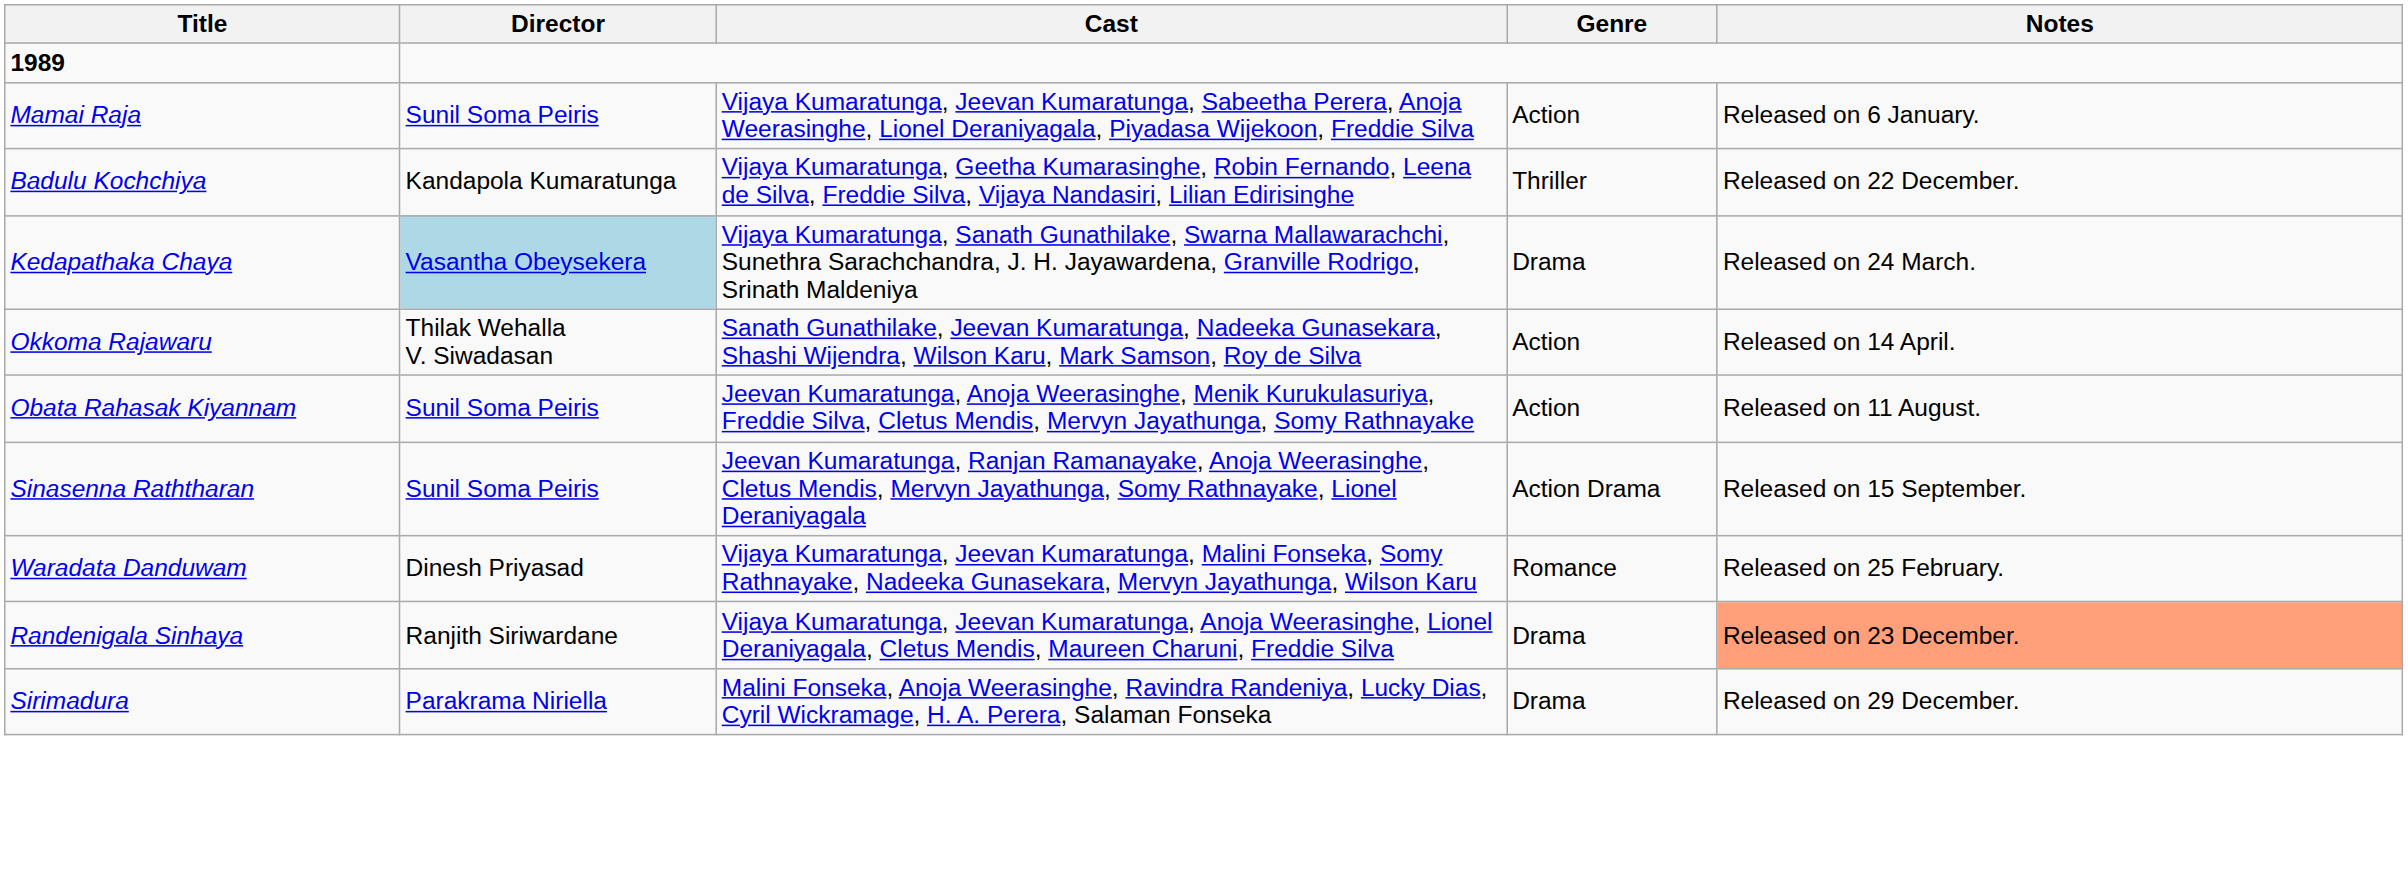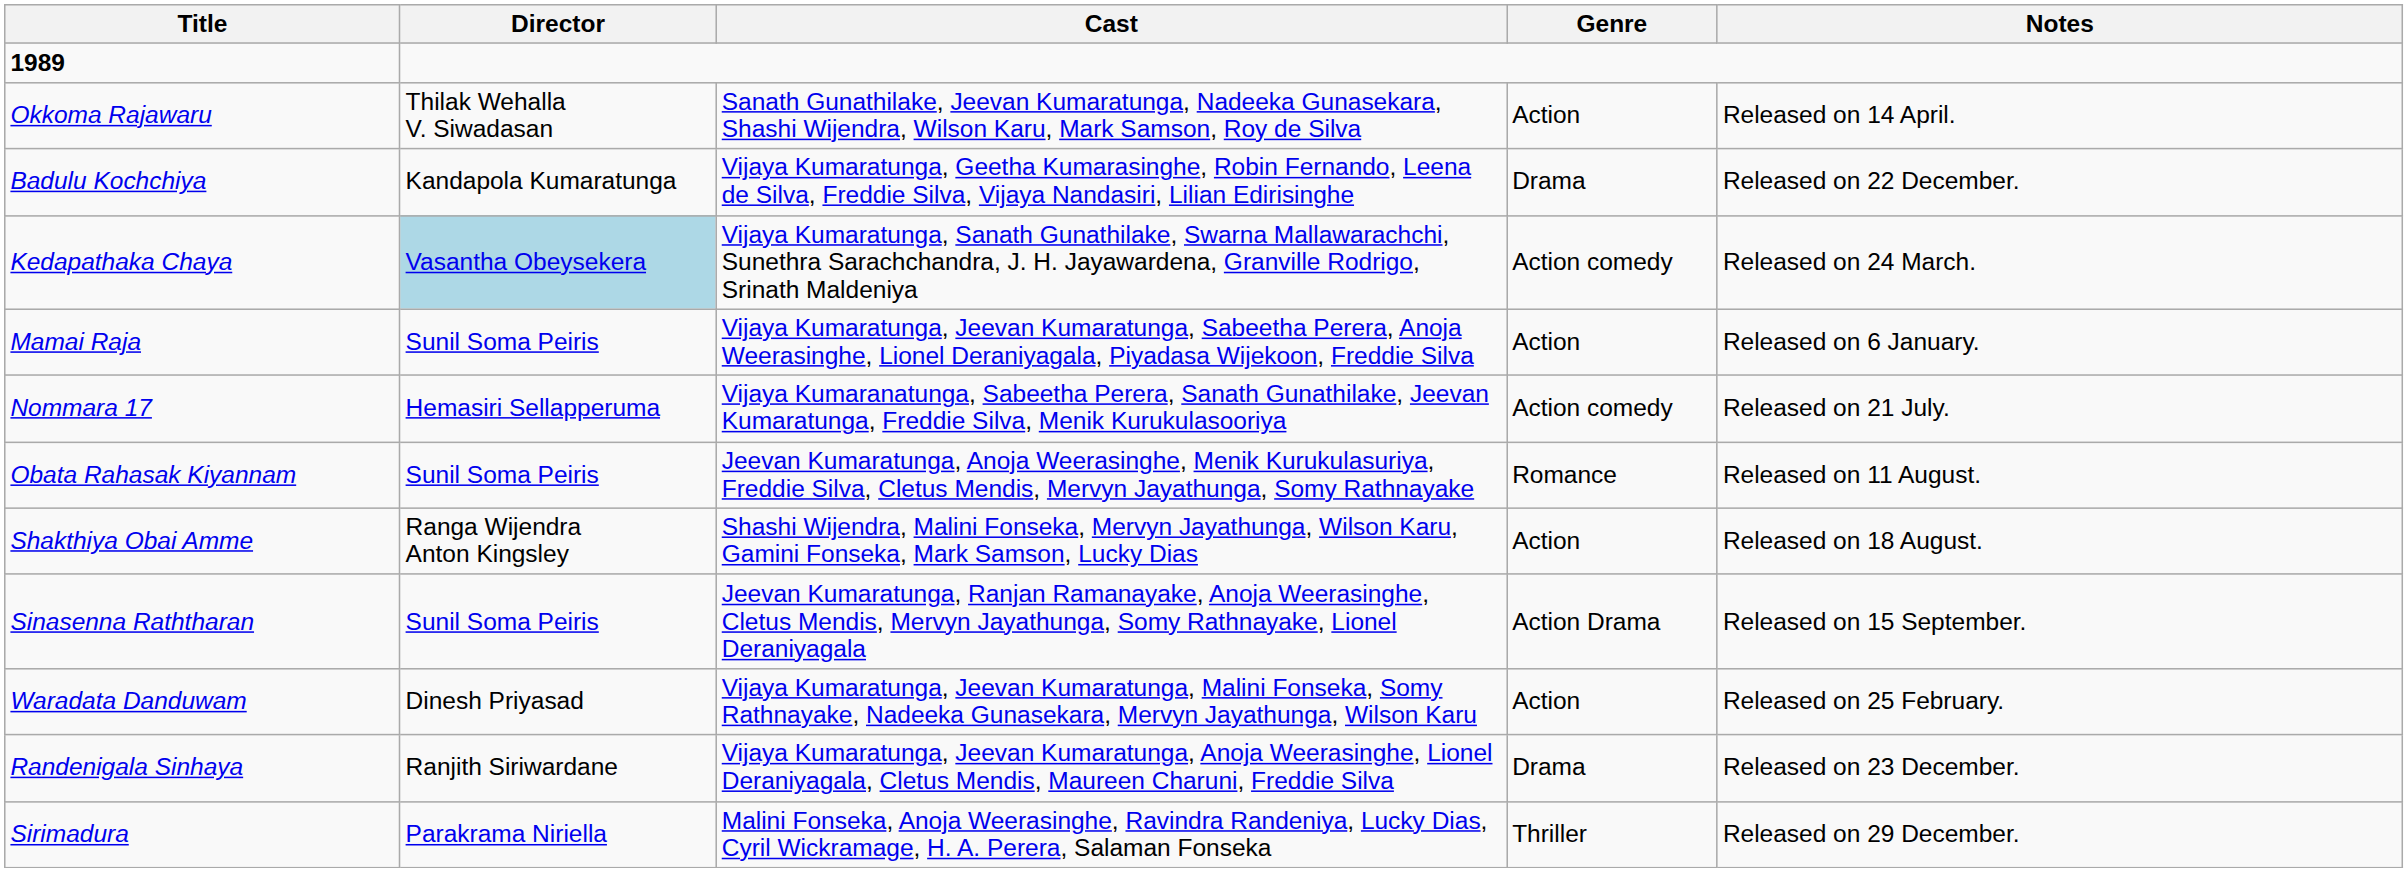 <table class="wikitable">
 <tr>
 <th width=15%>Title</th>
 <th width=12%>Director</th>
 <th width=30%>Cast</th>
 <th width=8%>Genre</th>
 <th width=26%>Notes</th>
 </tr>
 <tr>
 <td><strong>1989</strong></td>
 </tr>
 <tr>
+<td><em><a href='#'>Okkoma Rajawaru</a></em></td>
+<td>Thilak Wehalla<br> V. Siwadasan</td>
+<td><a href='#'>Sanath Gunathilake</a>, <a href='#'>Jeevan Kumaratunga</a>, <a href='#'>Nadeeka Gunasekara</a>, <a href='#'>Shashi Wijendra</a>, <a href='#'>Wilson Karu</a>, <a href='#'>Mark Samson</a>, <a href='#'>Roy de Silva</a></td>
+<td>Action</td>
+<td>Released on 14 April.</td>
+</tr>
+<tr>
+<td><em><a href='#'>Badulu Kochchiya</a></em></td>
+<td>Kandapola Kumaratunga</td>
+<td><a href='#'>Vijaya Kumaratunga</a>, <a href='#'>Geetha Kumarasinghe</a>, <a href='#'>Robin Fernando</a>, <a href='#'>Leena de Silva</a>, <a href='#'>Freddie Silva</a>, <a href='#'>Vijaya Nandasiri</a>, <a href='#'>Lilian Edirisinghe</a></td>
+<td>Drama</td>
+<td>Released on 22 December.</td>
+</tr>
+<tr>
+<td><em><a href='#'>Kedapathaka Chaya</a></em></td>
+<td style="background: lightblue;"><a href='#'>Vasantha Obeysekera</a></td>
+<td><a href='#'>Vijaya Kumaratunga</a>, <a href='#'>Sanath Gunathilake</a>, <a href='#'>Swarna Mallawarachchi</a>, Sunethra Sarachchandra, J. H. Jayawardena, <a href='#'>Granville Rodrigo</a>, Srinath Maldeniya</td>
+<td>Action comedy</td>
+<td>Released on 24 March.</td>
+</tr>
+<tr>
 <td><em><a href='#'>Mamai Raja</a></em></td>
 <td><a href='#'>Sunil Soma Peiris</a></td>
 <td><a href='#'>Vijaya Kumaratunga</a>, <a href='#'>Jeevan Kumaratunga</a>, <a href='#'>Sabeetha Perera</a>, <a href='#'>Anoja Weerasinghe</a>, <a href='#'>Lionel Deraniyagala</a>, <a href='#'>Piyadasa Wijekoon</a>, <a href='#'>Freddie Silva</a></td>
 <td>Action</td>
 <td>Released on 6 January.</td>
 </tr>
 <tr>
-<td><em><a href='#'>Badulu Kochchiya</a></em></td>
-<td>Kandapola Kumaratunga</td>
-<td><a href='#'>Vijaya Kumaratunga</a>, <a href='#'>Geetha Kumarasinghe</a>, <a href='#'>Robin Fernando</a>, <a href='#'>Leena de Silva</a>, <a href='#'>Freddie Silva</a>, <a href='#'>Vijaya Nandasiri</a>, <a href='#'>Lilian Edirisinghe</a></td>
-<td>Thriller</td>
-<td>Released on 22 December.</td>
-</tr>
-<tr>
-<td><em><a href='#'>Kedapathaka Chaya</a></em></td>
-<td style="background: lightblue;"><a href='#'>Vasantha Obeysekera</a></td>
-<td><a href='#'>Vijaya Kumaratunga</a>, <a href='#'>Sanath Gunathilake</a>, <a href='#'>Swarna Mallawarachchi</a>, Sunethra Sarachchandra, J. H. Jayawardena, <a href='#'>Granville Rodrigo</a>, Srinath Maldeniya</td>
-<td>Drama</td>
-<td>Released on 24 March.</td>
-</tr>
-<tr>
-<td><em><a href='#'>Okkoma Rajawaru</a></em></td>
-<td>Thilak Wehalla<br> V. Siwadasan</td>
-<td><a href='#'>Sanath Gunathilake</a>, <a href='#'>Jeevan Kumaratunga</a>, <a href='#'>Nadeeka Gunasekara</a>, <a href='#'>Shashi Wijendra</a>, <a href='#'>Wilson Karu</a>, <a href='#'>Mark Samson</a>, <a href='#'>Roy de Silva</a></td>
-<td>Action</td>
-<td>Released on 14 April.</td>
+<td><em><a href='#'>Nommara 17</a></em></td>
+<td><a href='#'>Hemasiri Sellapperuma</a></td>
+<td><a href='#'>Vijaya Kumaranatunga</a>, <a href='#'>Sabeetha Perera</a>, <a href='#'>Sanath Gunathilake</a>, <a href='#'>Jeevan Kumaratunga</a>, <a href='#'>Freddie Silva</a>, <a href='#'>Menik Kurukulasooriya</a></td>
+<td>Action comedy</td>
+<td>Released on 21 July.</td>
 </tr>
 <tr>
 <td><em><a href='#'>Obata Rahasak Kiyannam</a></em></td>
 <td><a href='#'>Sunil Soma Peiris</a></td>
 <td><a href='#'>Jeevan Kumaratunga</a>, <a href='#'>Anoja Weerasinghe</a>, <a href='#'>Menik Kurukulasuriya</a>, <a href='#'>Freddie Silva</a>, <a href='#'>Cletus Mendis</a>, <a href='#'>Mervyn Jayathunga</a>, <a href='#'>Somy Rathnayake</a></td>
+<td>Romance</td>
+<td>Released on 11 August.</td>
+</tr>
+<tr>
+<td><em><a href='#'>Shakthiya Obai Amme</a></em></td>
+<td>Ranga Wijendra <br> Anton Kingsley</td>
+<td><a href='#'>Shashi Wijendra</a>, <a href='#'>Malini Fonseka</a>, <a href='#'>Mervyn Jayathunga</a>, <a href='#'>Wilson Karu</a>, <a href='#'>Gamini Fonseka</a>, <a href='#'>Mark Samson</a>, <a href='#'>Lucky Dias</a></td>
 <td>Action</td>
-<td>Released on 11 August.</td>
+<td>Released on 18 August.</td>
 </tr>
 <tr>
 <td><em><a href='#'>Sinasenna Raththaran</a></em></td>
 <td><a href='#'>Sunil Soma Peiris</a></td>
 <td><a href='#'>Jeevan Kumaratunga</a>, <a href='#'>Ranjan Ramanayake</a>, <a href='#'>Anoja Weerasinghe</a>, <a href='#'>Cletus Mendis</a>, <a href='#'>Mervyn Jayathunga</a>, <a href='#'>Somy Rathnayake</a>, <a href='#'>Lionel Deraniyagala</a></td>
 <td>Action Drama</td>
 <td>Released on 15 September.</td>
 </tr>
 <tr>
 <td><em><a href='#'>Waradata Danduwam</a></em></td>
 <td>Dinesh Priyasad</td>
 <td><a href='#'>Vijaya Kumaratunga</a>, <a href='#'>Jeevan Kumaratunga</a>, <a href='#'>Malini Fonseka</a>, <a href='#'>Somy Rathnayake</a>, <a href='#'>Nadeeka Gunasekara</a>, <a href='#'>Mervyn Jayathunga</a>, <a href='#'>Wilson Karu</a></td>
-<td>Romance</td>
+<td>Action</td>
 <td>Released on 25 February.</td>
 </tr>
 <tr>
 <td><em><a href='#'>Randenigala Sinhaya</a></em></td>
 <td>Ranjith Siriwardane</td>
 <td><a href='#'>Vijaya Kumaratunga</a>, <a href='#'>Jeevan Kumaratunga</a>, <a href='#'>Anoja Weerasinghe</a>, <a href='#'>Lionel Deraniyagala</a>, <a href='#'>Cletus Mendis</a>, <a href='#'>Maureen Charuni</a>, <a href='#'>Freddie Silva</a></td>
 <td>Drama</td>
-<td style="background: lightsalmon;">Released on 23 December.</td>
+<td>Released on 23 December.</td>
 </tr>
 <tr>
 <td><em><a href='#'>Sirimadura</a></em></td>
 <td><a href='#'>Parakrama Niriella</a></td>
 <td><a href='#'>Malini Fonseka</a>, <a href='#'>Anoja Weerasinghe</a>, <a href='#'>Ravindra Randeniya</a>, <a href='#'>Lucky Dias</a>, <a href='#'>Cyril Wickramage</a>, <a href='#'>H. A. Perera</a>, Salaman Fonseka</td>
-<td>Drama</td>
+<td>Thriller</td>
 <td>Released on 29 December.</td>
 </tr>
 </table>
